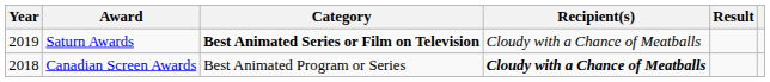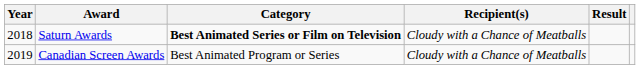 <table class="wikitable sortable plainrowheaders">
 <tr>
 <th scope="col">Year</th>
 <th scope="col">Award</th>
 <th scope="col">Category</th>
 <th scope="col">Recipient(s)</th>
 <th scope="col">Result</th>
 <th scope="col" class="unsortable"></th>
 </tr>
 <tr>
-<td>2019</td>
+<td>2018</td>
 <td><a href='#'>Saturn Awards</a></td>
 <td><strong>Best Animated Series or Film on Television</strong></td>
 <td><em>Cloudy with a Chance of Meatballs</em></td>
 <td></td>
 <td style="text-align:center;"></td>
 </tr>
 <tr>
-<td>2018</td>
+<td>2019</td>
 <td><a href='#'>Canadian Screen Awards</a></td>
 <td>Best Animated Program or Series</td>
-<td><strong><em>Cloudy with a Chance of Meatballs</em></strong></td>
+<td><em>Cloudy with a Chance of Meatballs</em></td>
 <td></td>
 <td style="text-align:center;"></td>
 </tr>
 </table>
